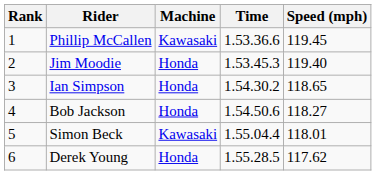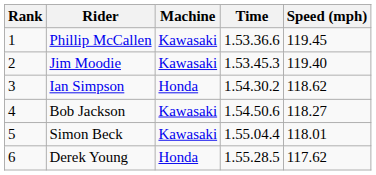 <table class="wikitable">
 <tr>
 <th>Rank</th>
 <th>Rider</th>
 <th>Machine</th>
 <th>Time</th>
 <th>Speed (mph)</th>
 </tr>
 <tr>
 <td>1</td>
 <td> <a href='#'>Phillip McCallen</a></td>
 <td><a href='#'>Kawasaki</a></td>
 <td>1.53.36.6</td>
 <td>119.45</td>
 </tr>
 <tr>
 <td>2</td>
 <td> <a href='#'>Jim Moodie</a></td>
-<td><a href='#'>Honda</a></td>
+<td><a href='#'>Kawasaki</a></td>
 <td>1.53.45.3</td>
 <td>119.40</td>
 </tr>
 <tr>
 <td>3</td>
 <td> <a href='#'>Ian Simpson</a></td>
 <td><a href='#'>Honda</a></td>
 <td>1.54.30.2</td>
-<td>118.65</td>
+<td>118.62</td>
 </tr>
 <tr>
 <td>4</td>
 <td> Bob Jackson</td>
-<td><a href='#'>Honda</a></td>
+<td><a href='#'>Kawasaki</a></td>
 <td>1.54.50.6</td>
 <td>118.27</td>
 </tr>
 <tr>
 <td>5</td>
 <td> Simon Beck</td>
 <td><a href='#'>Kawasaki</a></td>
 <td>1.55.04.4</td>
 <td>118.01</td>
 </tr>
 <tr>
 <td>6</td>
 <td> Derek Young</td>
 <td><a href='#'>Honda</a></td>
 <td>1.55.28.5</td>
 <td>117.62</td>
 </tr>
 </table>
